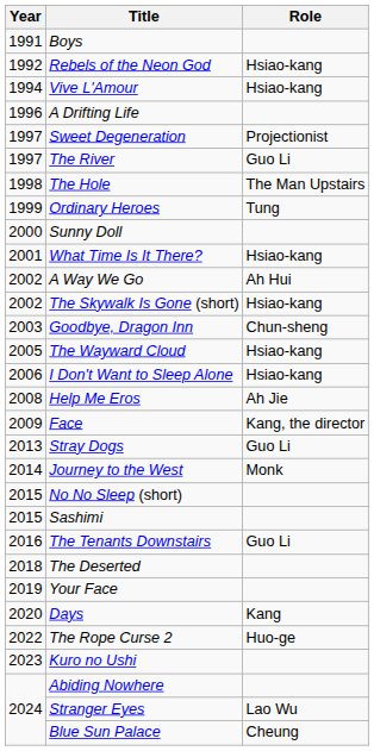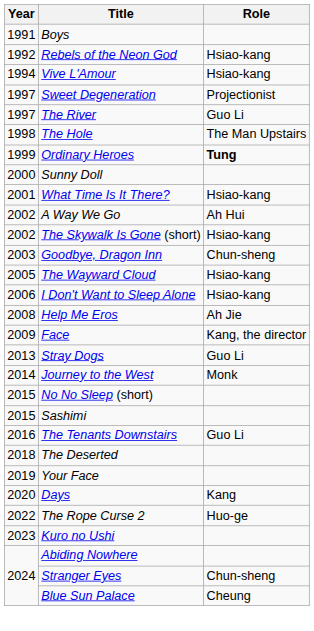 <table class="wikitable sortable">
 <tr>
 <th>Year</th>
 <th>Title</th>
 <th>Role</th>
 </tr>
 <tr>
 <td>1991</td>
 <td><em>Boys</em></td>
 <td></td>
 </tr>
 <tr>
 <td>1992</td>
 <td><em><a href='#'>Rebels of the Neon God</a></em></td>
 <td>Hsiao-kang</td>
 </tr>
 <tr>
 <td>1994</td>
 <td><em><a href='#'>Vive L'Amour</a></em></td>
 <td>Hsiao-kang</td>
 </tr>
 <tr>
-<td>1996</td>
-<td><em>A Drifting Life</em></td>
-<td></td>
-</tr>
-<tr>
 <td>1997</td>
 <td><em><a href='#'>Sweet Degeneration</a></em></td>
 <td>Projectionist</td>
 </tr>
 <tr>
 <td>1997</td>
 <td><em><a href='#'>The River</a></em></td>
 <td>Guo Li</td>
 </tr>
 <tr>
 <td>1998</td>
 <td><em><a href='#'>The Hole</a></em></td>
 <td>The Man Upstairs</td>
 </tr>
 <tr>
 <td>1999</td>
 <td><em><a href='#'>Ordinary Heroes</a></em></td>
-<td>Tung</td>
+<td><strong>Tung</strong></td>
 </tr>
 <tr>
 <td>2000</td>
 <td><em>Sunny Doll</em></td>
 <td></td>
 </tr>
 <tr>
 <td>2001</td>
 <td><em><a href='#'>What Time Is It There?</a></em></td>
 <td>Hsiao-kang</td>
 </tr>
 <tr>
 <td>2002</td>
 <td><em>A Way We Go</em></td>
 <td>Ah Hui</td>
 </tr>
 <tr>
 <td>2002</td>
 <td><em><a href='#'>The Skywalk Is Gone</a></em> (short)</td>
 <td>Hsiao-kang</td>
 </tr>
 <tr>
 <td>2003</td>
 <td><em><a href='#'>Goodbye, Dragon Inn</a></em></td>
 <td>Chun-sheng</td>
 </tr>
 <tr>
 <td>2005</td>
 <td><em><a href='#'>The Wayward Cloud</a></em></td>
 <td>Hsiao-kang</td>
 </tr>
 <tr>
 <td>2006</td>
 <td><em><a href='#'>I Don't Want to Sleep Alone</a></em></td>
 <td>Hsiao-kang</td>
 </tr>
 <tr>
 <td>2008</td>
 <td><em><a href='#'>Help Me Eros</a></em></td>
 <td>Ah Jie</td>
 </tr>
 <tr>
 <td>2009</td>
 <td><em><a href='#'>Face</a></em></td>
 <td>Kang, the director</td>
 </tr>
 <tr>
 <td>2013</td>
 <td><em><a href='#'>Stray Dogs</a></em></td>
 <td>Guo Li</td>
 </tr>
 <tr>
 <td>2014</td>
 <td><em><a href='#'>Journey to the West</a></em></td>
 <td>Monk</td>
 </tr>
 <tr>
 <td>2015</td>
 <td><em><a href='#'>No No Sleep</a></em> (short)</td>
 <td></td>
 </tr>
 <tr>
 <td>2015</td>
 <td><em>Sashimi</em></td>
 <td></td>
 </tr>
 <tr>
 <td>2016</td>
 <td><em><a href='#'>The Tenants Downstairs</a></em></td>
 <td>Guo Li</td>
 </tr>
 <tr>
 <td>2018</td>
 <td><em>The Deserted</em></td>
 <td></td>
 </tr>
 <tr>
 <td>2019</td>
 <td><em>Your Face</em></td>
 <td></td>
 </tr>
 <tr>
 <td>2020</td>
 <td><em><a href='#'>Days</a></em></td>
 <td>Kang</td>
 </tr>
 <tr>
 <td>2022</td>
 <td><em>The Rope Curse 2</em></td>
 <td>Huo-ge</td>
 </tr>
 <tr>
 <td>2023</td>
 <td><em><a href='#'>Kuro no Ushi</a></em></td>
 <td></td>
 </tr>
 <tr>
 <td rowspan=3>2024</td>
 <td><em><a href='#'>Abiding Nowhere</a></em></td>
 <td></td>
 </tr>
 <tr>
 <td><em><a href='#'>Stranger Eyes</a></em></td>
-<td>Lao Wu</td>
+<td>Chun-sheng</td>
 </tr>
 <tr>
 <td><em><a href='#'>Blue Sun Palace</a></em></td>
 <td>Cheung</td>
 </tr>
 </table>
